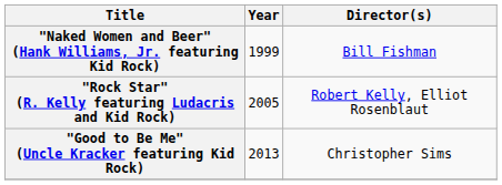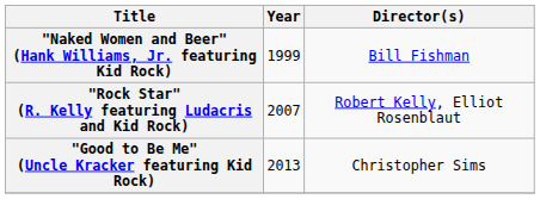 <table class="wikitable plainrowheaders" style="text-align:center;">
 <tr>
 <th scope="col" style="width:18em;">Title</th>
 <th scope="col">Year</th>
 <th scope="col" style="width:16em;">Director(s)</th>
 </tr>
 <tr>
 <th scope="row">"Naked Women and Beer"<br><span>(<a href='#'>Hank Williams, Jr.</a> featuring Kid Rock)</span></th>
 <td>1999</td>
 <td><a href='#'>Bill Fishman</a></td>
 </tr>
 <tr>
 <th scope="row">"Rock Star"<br><span>(<a href='#'>R. Kelly</a> featuring <a href='#'>Ludacris</a> and Kid Rock)</span></th>
-<td>2005</td>
+<td>2007</td>
 <td><a href='#'>Robert Kelly</a>, Elliot Rosenblaut</td>
 </tr>
 <tr>
 <th scope="row">"Good to Be Me"<br><span>(<a href='#'>Uncle Kracker</a> featuring Kid Rock)</span></th>
 <td>2013</td>
 <td>Christopher Sims</td>
 </tr>
 <tr>
 </tr>
 </table>
